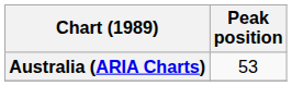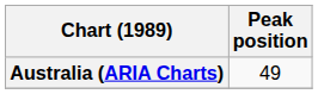 <table class="wikitable sortable plainrowheaders">
 <tr>
 <th scope="col">Chart (1989)</th>
 <th scope="col">Peak<br>position</th>
 </tr>
 <tr>
 <th scope="row">Australia (<a href='#'>ARIA Charts</a>)</th>
-<td style="text-align:center;">53</td>
+<td style="text-align:center;">49</td>
 </tr>
 <tr>
 </tr>
 </table>
